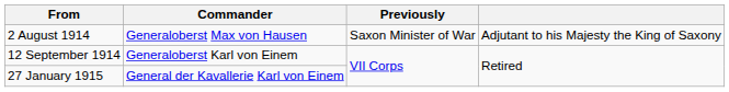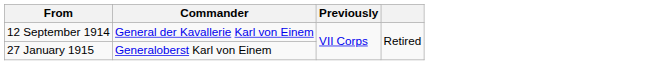 <table class="wikitable">
 <tr>
 <th>From</th>
 <th>Commander</th>
 <th>Previously</th>
 <th></th>
 </tr>
 <tr>
-<td>2 August 1914</td>
-<td><a href='#'>Generaloberst</a> <a href='#'>Max von Hausen</a></td>
-<td>Saxon Minister of War</td>
-<td>Adjutant to his Majesty the King of Saxony</td>
-</tr>
-<tr>
 <td>12 September 1914</td>
-<td><a href='#'>Generaloberst</a> Karl von Einem</td>
+<td><a href='#'>General der Kavallerie</a> <a href='#'>Karl von Einem</a></td>
 <td rowspan=2><a href='#'>VII Corps</a></td>
 <td rowspan=2>Retired</td>
 </tr>
 <tr>
 <td>27 January 1915</td>
-<td><a href='#'>General der Kavallerie</a> <a href='#'>Karl von Einem</a></td>
+<td><a href='#'>Generaloberst</a> Karl von Einem</td>
 </tr>
 </table>
